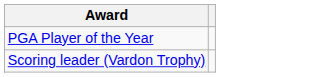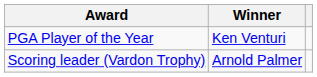 <table class="wikitable">
 <tr>
 <th>Award</th>
+<th>Winner</th>
 <th></th>
 </tr>
 <tr>
 <td><a href='#'>PGA Player of the Year</a></td>
+<td> <a href='#'>Ken Venturi</a></td>
 <td></td>
 </tr>
 <tr>
 <td><a href='#'>Scoring leader (Vardon Trophy)</a></td>
+<td> <a href='#'>Arnold Palmer</a></td>
 <td></td>
 </tr>
 </table>
